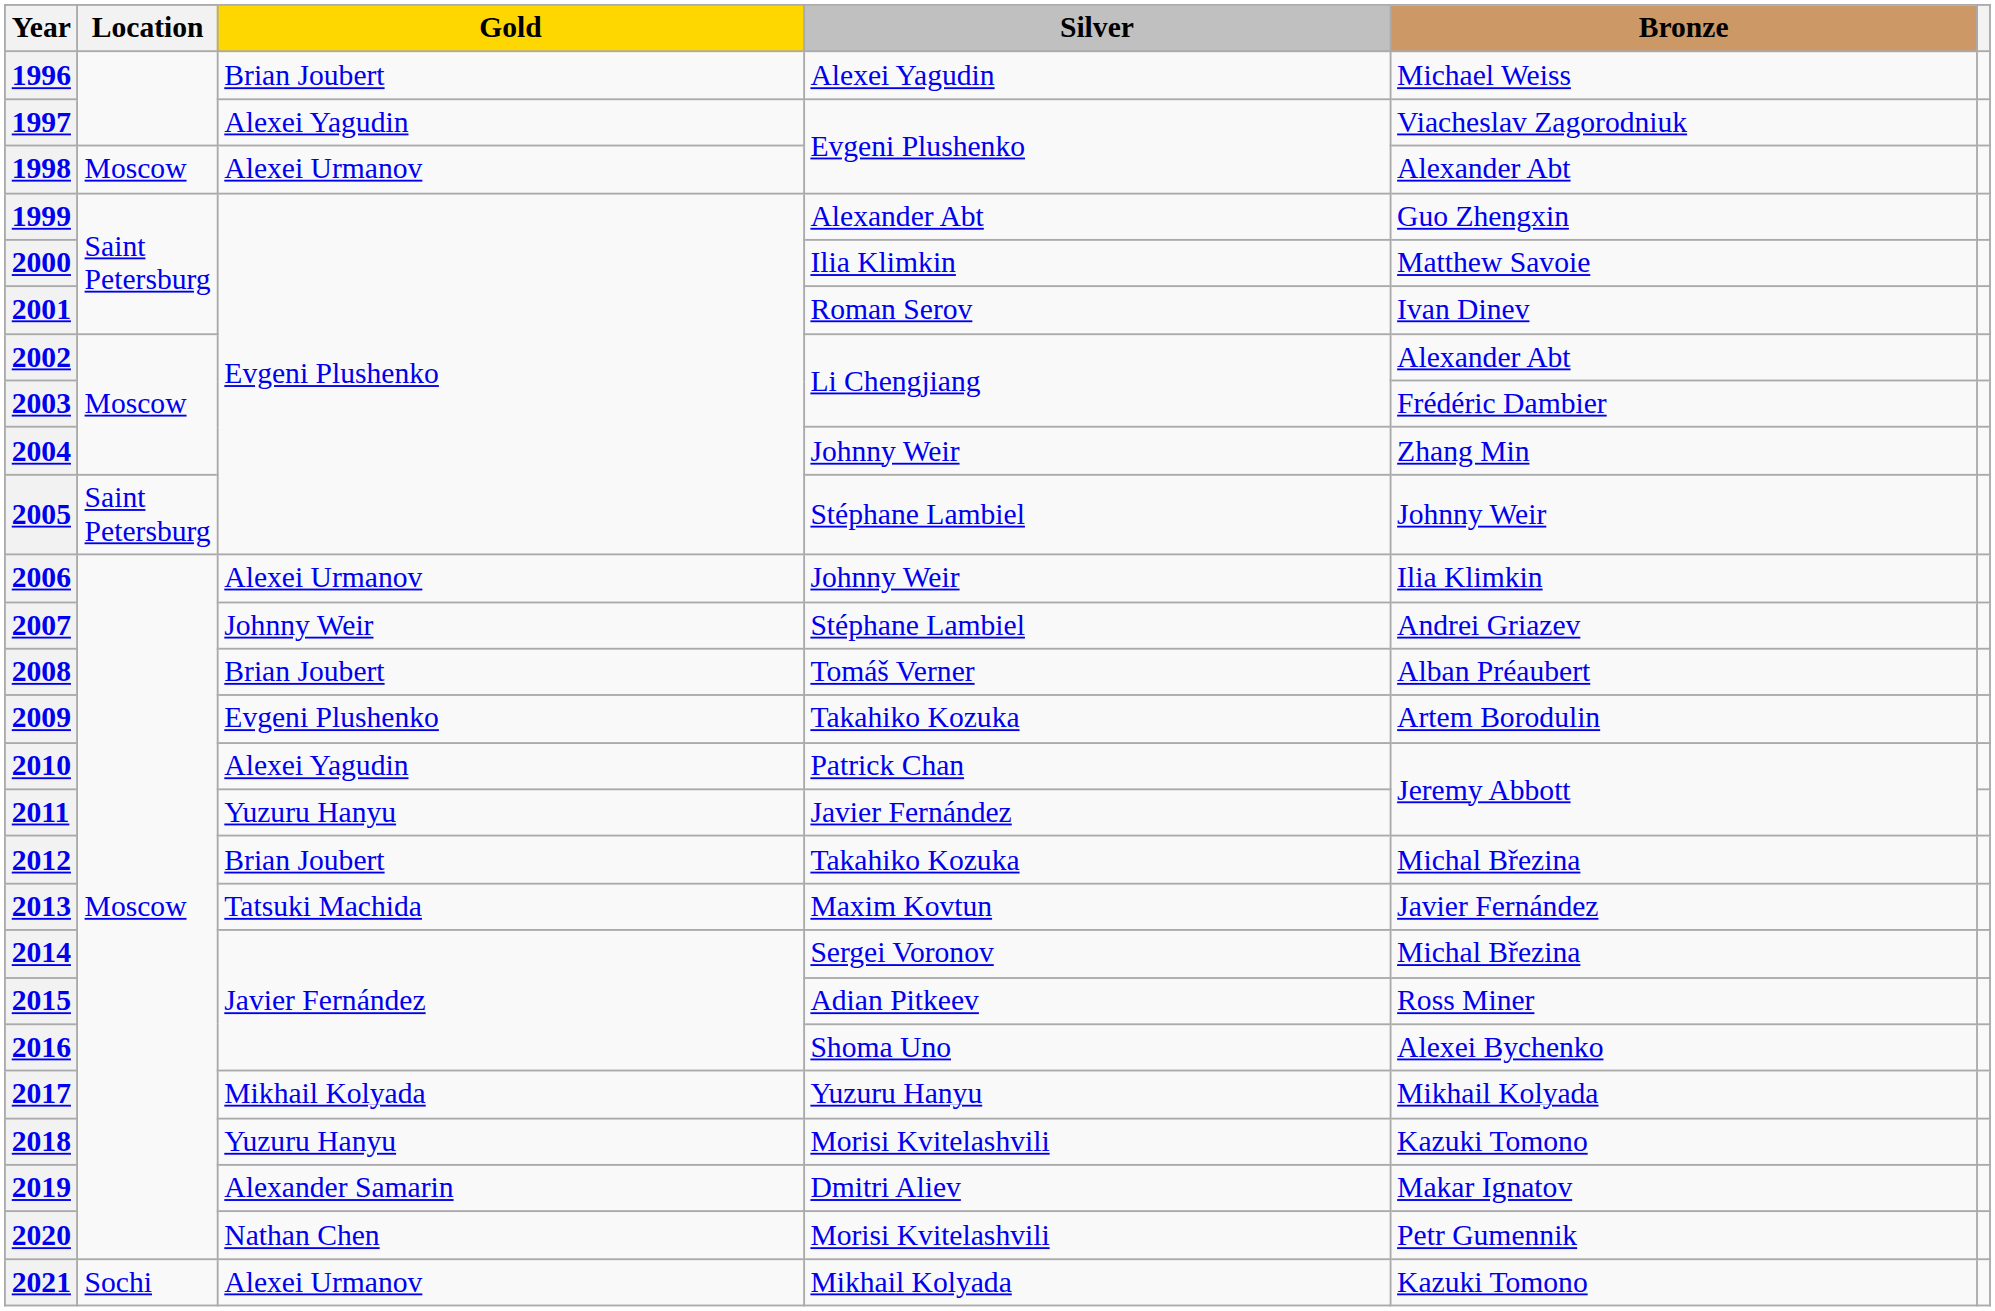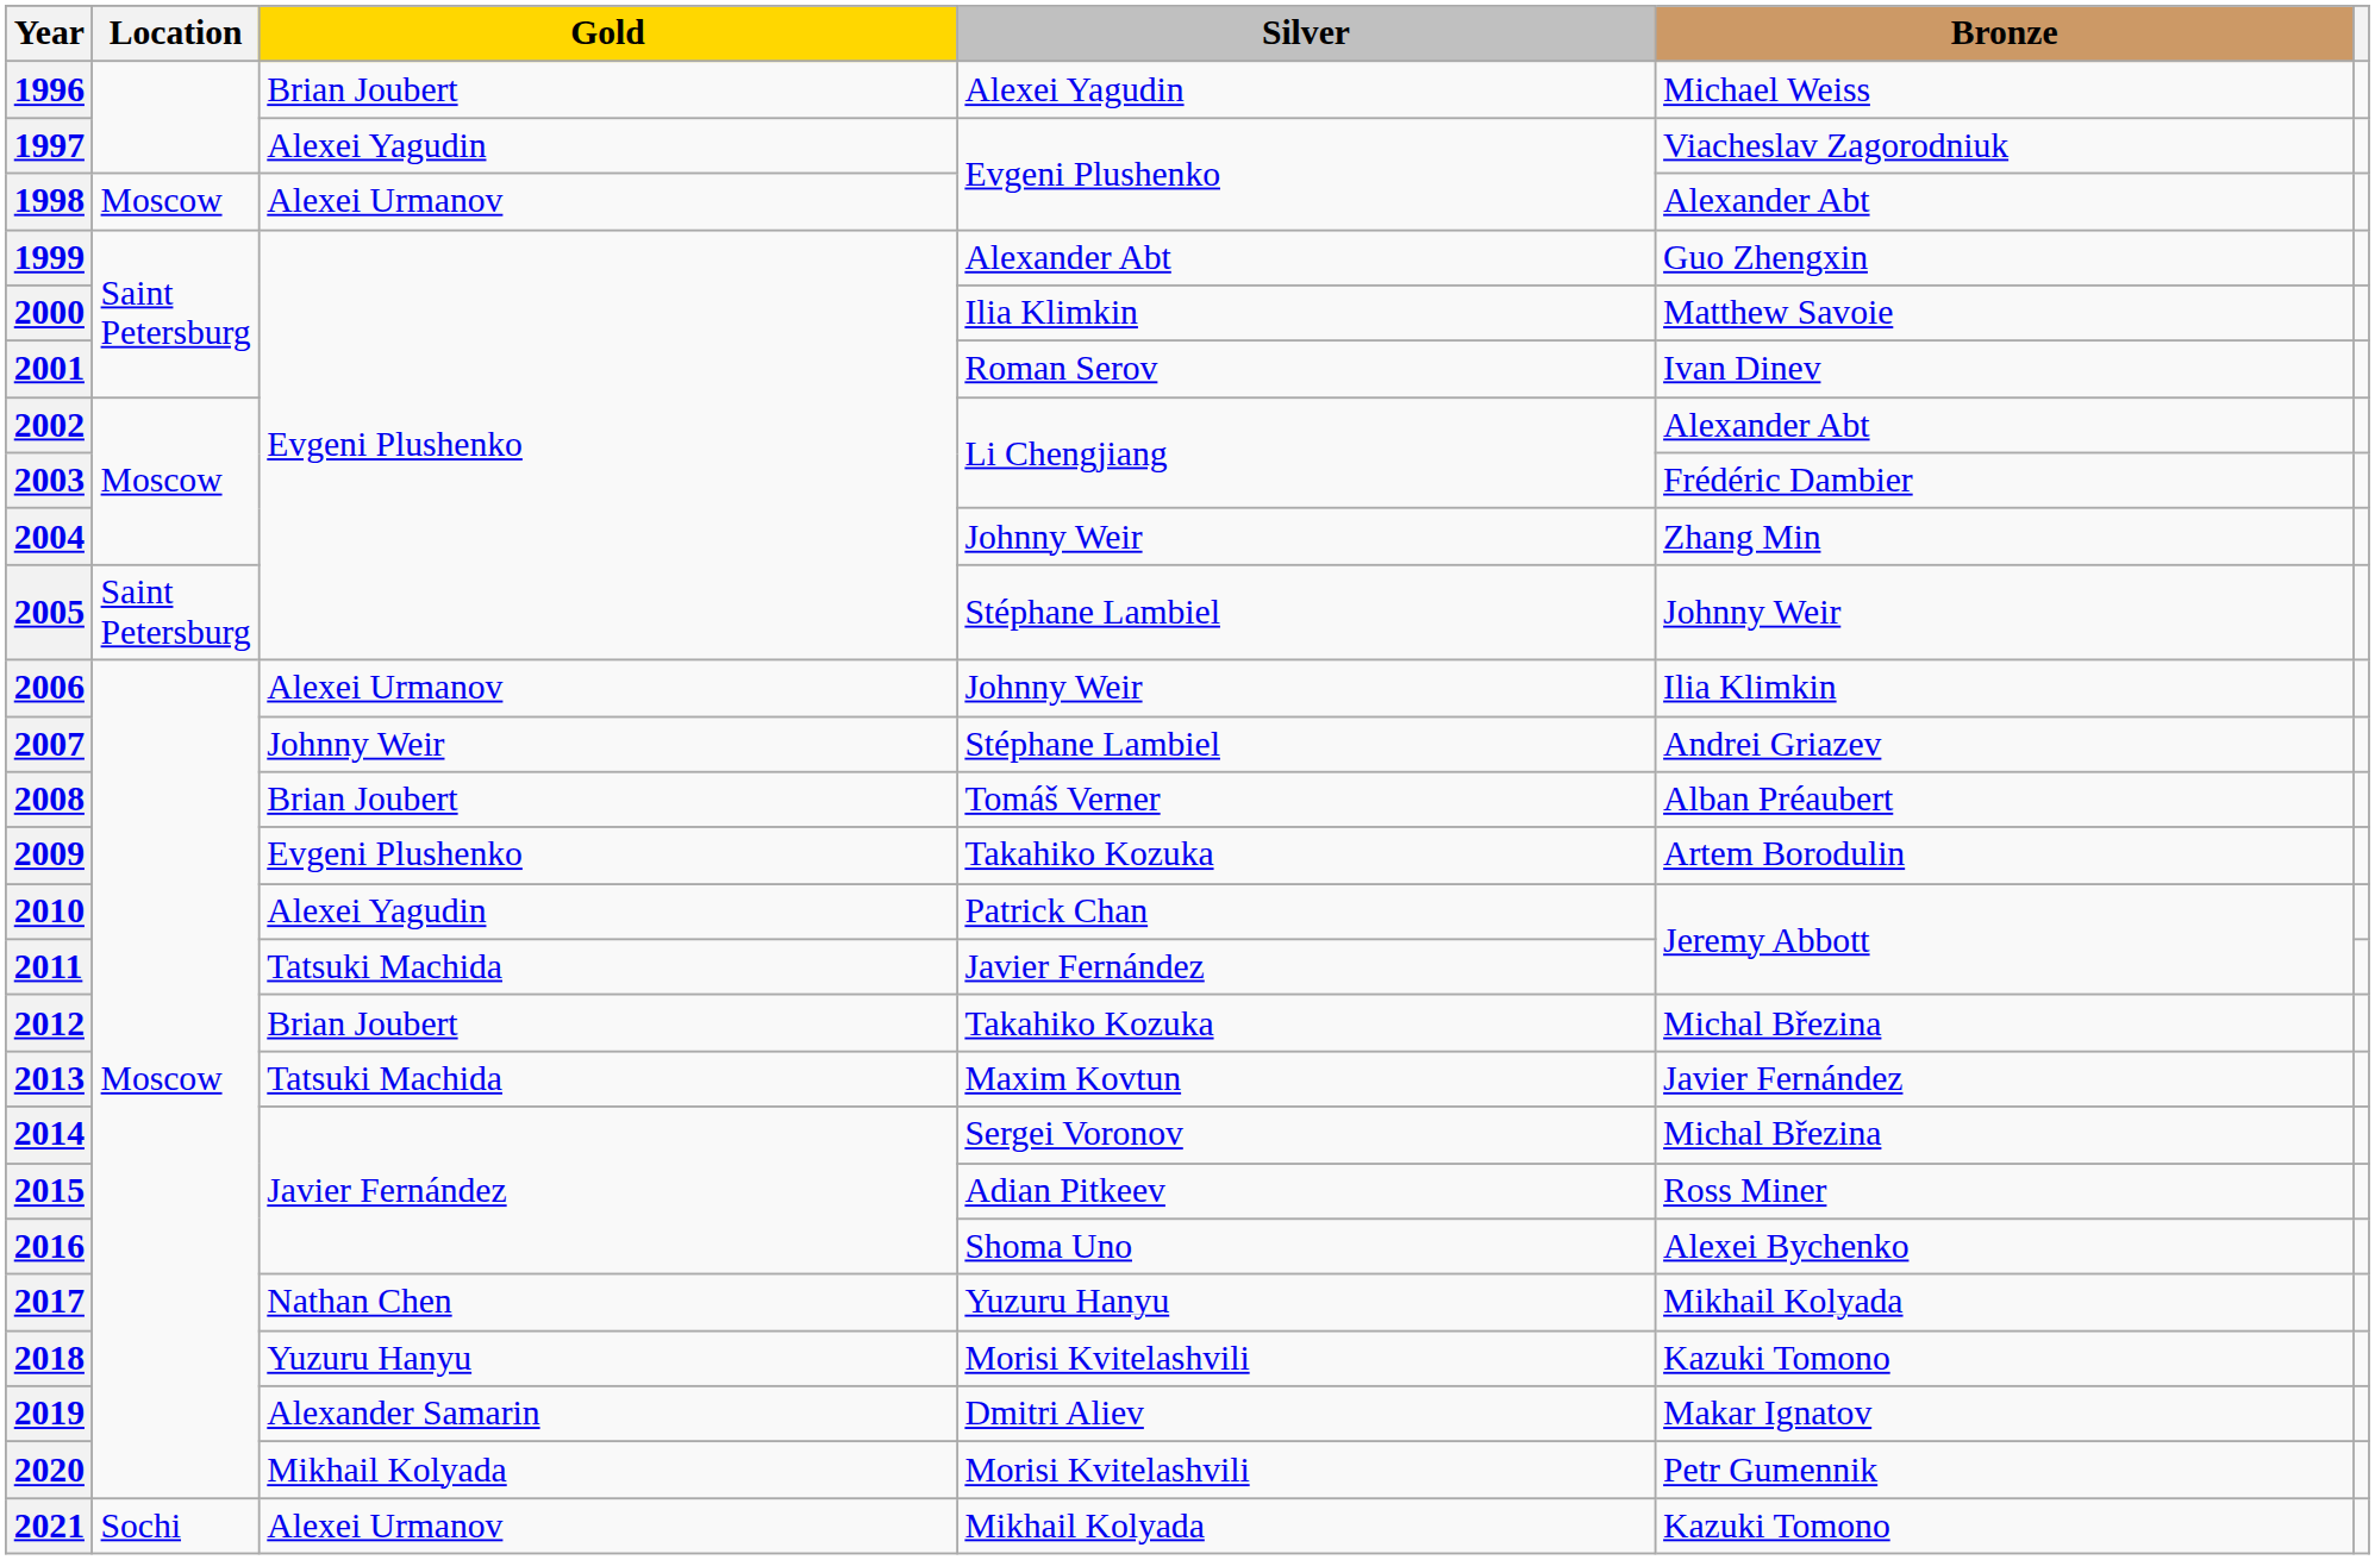 <table class="wikitable unsortable" style="text-align:left; width:85%">
 <tr>
 <th scope="col" style="text-align:center">Year</th>
 <th scope="col" style="text-align:center">Location</th>
 <td scope="col" style="text-align:center; width:30%; background:gold"><strong>Gold</strong></td>
 <td scope="col" style="text-align:center; width:30%; background:silver"><strong>Silver</strong></td>
 <td scope="col" style="text-align:center; width:30%; background:#c96"><strong>Bronze</strong></td>
 <th scope="col" style="text-align:center"></th>
 </tr>
 <tr>
 <th scope="row" style="text-align:left"><a href='#'>1996</a></th>
 <td rowspan="2"></td>
 <td> <a href='#'>Brian Joubert</a></td>
 <td> <a href='#'>Alexei Yagudin</a></td>
 <td> <a href='#'>Michael Weiss</a></td>
 <td></td>
 </tr>
 <tr>
 <th scope="row" style="text-align:left"><a href='#'>1997</a></th>
 <td> <a href='#'>Alexei Yagudin</a></td>
 <td rowspan="2"> <a href='#'>Evgeni Plushenko</a></td>
 <td> <a href='#'>Viacheslav Zagorodniuk</a></td>
 <td></td>
 </tr>
 <tr>
 <th scope="row" style="text-align:left"><a href='#'>1998</a></th>
 <td><a href='#'>Moscow</a></td>
 <td> <a href='#'>Alexei Urmanov</a></td>
 <td> <a href='#'>Alexander Abt</a></td>
 <td></td>
 </tr>
 <tr>
 <th scope="row" style="text-align:left"><a href='#'>1999</a></th>
 <td rowspan="3"><a href='#'>Saint Petersburg</a></td>
 <td rowspan="7"> <a href='#'>Evgeni Plushenko</a></td>
 <td> <a href='#'>Alexander Abt</a></td>
 <td> <a href='#'>Guo Zhengxin</a></td>
 <td></td>
 </tr>
 <tr>
 <th scope="row" style="text-align:left"><a href='#'>2000</a></th>
 <td> <a href='#'>Ilia Klimkin</a></td>
 <td> <a href='#'>Matthew Savoie</a></td>
 <td></td>
 </tr>
 <tr>
 <th scope="row" style="text-align:left"><a href='#'>2001</a></th>
 <td> <a href='#'>Roman Serov</a></td>
 <td> <a href='#'>Ivan Dinev</a></td>
 <td></td>
 </tr>
 <tr>
 <th scope="row" style="text-align:left"><a href='#'>2002</a></th>
 <td rowspan="3"><a href='#'>Moscow</a></td>
 <td rowspan="2"> <a href='#'>Li Chengjiang</a></td>
 <td> <a href='#'>Alexander Abt</a></td>
 <td></td>
 </tr>
 <tr>
 <th scope="row" style="text-align:left"><a href='#'>2003</a></th>
 <td> <a href='#'>Frédéric Dambier</a></td>
 <td></td>
 </tr>
 <tr>
 <th scope="row" style="text-align:left"><a href='#'>2004</a></th>
 <td> <a href='#'>Johnny Weir</a></td>
 <td> <a href='#'>Zhang Min</a></td>
 <td></td>
 </tr>
 <tr>
 <th scope="row" style="text-align:left"><a href='#'>2005</a></th>
 <td><a href='#'>Saint Petersburg</a></td>
 <td> <a href='#'>Stéphane Lambiel</a></td>
 <td> <a href='#'>Johnny Weir</a></td>
 <td></td>
 </tr>
 <tr>
 <th scope="row" style="text-align:left"><a href='#'>2006</a></th>
 <td rowspan="15"><a href='#'>Moscow</a></td>
 <td> <a href='#'>Alexei Urmanov</a></td>
 <td> <a href='#'>Johnny Weir</a></td>
 <td> <a href='#'>Ilia Klimkin</a></td>
 <td></td>
 </tr>
 <tr>
 <th scope="row" style="text-align:left"><a href='#'>2007</a></th>
 <td> <a href='#'>Johnny Weir</a></td>
 <td> <a href='#'>Stéphane Lambiel</a></td>
 <td> <a href='#'>Andrei Griazev</a></td>
 <td></td>
 </tr>
 <tr>
 <th scope="row" style="text-align:left"><a href='#'>2008</a></th>
 <td> <a href='#'>Brian Joubert</a></td>
 <td> <a href='#'>Tomáš Verner</a></td>
 <td> <a href='#'>Alban Préaubert</a></td>
 <td></td>
 </tr>
 <tr>
 <th scope="row" style="text-align:left"><a href='#'>2009</a></th>
 <td> <a href='#'>Evgeni Plushenko</a></td>
 <td> <a href='#'>Takahiko Kozuka</a></td>
 <td> <a href='#'>Artem Borodulin</a></td>
 <td></td>
 </tr>
 <tr>
 <th scope="row" style="text-align:left"><a href='#'>2010</a></th>
 <td> <a href='#'>Alexei Yagudin</a></td>
 <td> <a href='#'>Patrick Chan</a></td>
 <td rowspan="2"> <a href='#'>Jeremy Abbott</a></td>
 <td></td>
 </tr>
 <tr>
 <th scope="row" style="text-align:left"><a href='#'>2011</a></th>
-<td> <a href='#'>Yuzuru Hanyu</a></td>
+<td> <a href='#'>Tatsuki Machida</a></td>
 <td> <a href='#'>Javier Fernández</a></td>
 <td></td>
 </tr>
 <tr>
 <th scope="row" style="text-align:left"><a href='#'>2012</a></th>
 <td> <a href='#'>Brian Joubert</a></td>
 <td> <a href='#'>Takahiko Kozuka</a></td>
 <td> <a href='#'>Michal Březina</a></td>
 <td></td>
 </tr>
 <tr>
 <th scope="row" style="text-align:left"><a href='#'>2013</a></th>
 <td> <a href='#'>Tatsuki Machida</a></td>
 <td> <a href='#'>Maxim Kovtun</a></td>
 <td> <a href='#'>Javier Fernández</a></td>
 <td></td>
 </tr>
 <tr>
 <th scope="row" style="text-align:left"><a href='#'>2014</a></th>
 <td rowspan="3"> <a href='#'>Javier Fernández</a></td>
 <td> <a href='#'>Sergei Voronov</a></td>
 <td> <a href='#'>Michal Březina</a></td>
 <td></td>
 </tr>
 <tr>
 <th scope="row" style="text-align:left"><a href='#'>2015</a></th>
 <td> <a href='#'>Adian Pitkeev</a></td>
 <td> <a href='#'>Ross Miner</a></td>
 <td></td>
 </tr>
 <tr>
 <th scope="row" style="text-align:left"><a href='#'>2016</a></th>
 <td> <a href='#'>Shoma Uno</a></td>
 <td> <a href='#'>Alexei Bychenko</a></td>
 <td></td>
 </tr>
 <tr>
 <th scope="row" style="text-align:left"><a href='#'>2017</a></th>
-<td> <a href='#'>Mikhail Kolyada</a></td>
+<td> <a href='#'>Nathan Chen</a></td>
 <td> <a href='#'>Yuzuru Hanyu</a></td>
 <td> <a href='#'>Mikhail Kolyada</a></td>
 <td></td>
 </tr>
 <tr>
 <th scope="row" style="text-align:left"><a href='#'>2018</a></th>
 <td> <a href='#'>Yuzuru Hanyu</a></td>
 <td> <a href='#'>Morisi Kvitelashvili</a></td>
 <td> <a href='#'>Kazuki Tomono</a></td>
 <td></td>
 </tr>
 <tr>
 <th scope="row" style="text-align:left"><a href='#'>2019</a></th>
 <td> <a href='#'>Alexander Samarin</a></td>
 <td> <a href='#'>Dmitri Aliev</a></td>
 <td> <a href='#'>Makar Ignatov</a></td>
 <td></td>
 </tr>
 <tr>
 <th scope="row" style="text-align:left"><a href='#'>2020</a></th>
-<td> <a href='#'>Nathan Chen</a></td>
+<td> <a href='#'>Mikhail Kolyada</a></td>
 <td> <a href='#'>Morisi Kvitelashvili</a></td>
 <td> <a href='#'>Petr Gumennik</a></td>
 <td></td>
 </tr>
 <tr>
 <th scope="row" style="text-align:left"><a href='#'>2021</a></th>
 <td><a href='#'>Sochi</a></td>
 <td> <a href='#'>Alexei Urmanov</a></td>
 <td> <a href='#'>Mikhail Kolyada</a></td>
 <td> <a href='#'>Kazuki Tomono</a></td>
 <td></td>
 </tr>
 </table>
